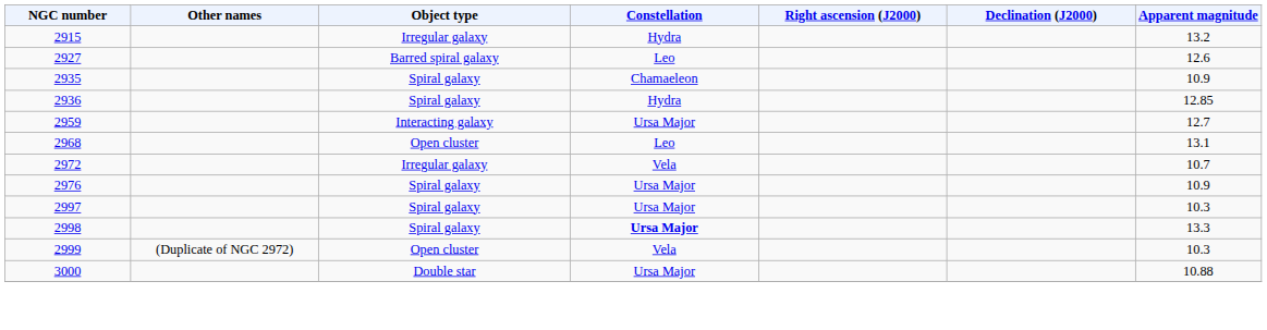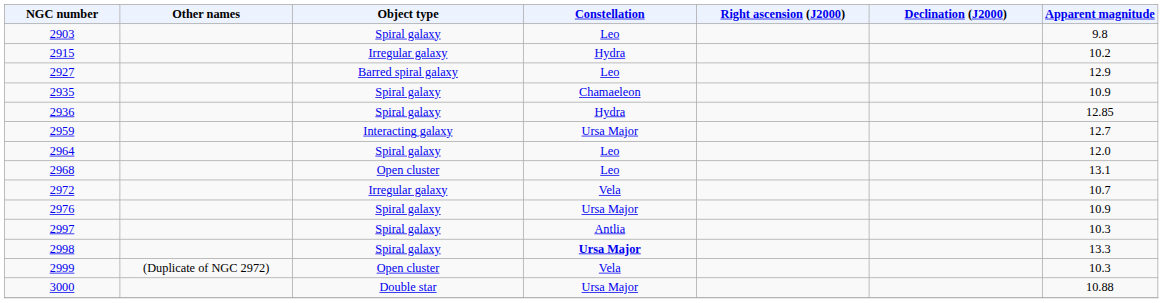 <table class="wikitable sortable sticky-header sort-under" style="text-align: center;">
 <tr>
 <th style="background-color:#edf3fe; width: 10%;">NGC number</th>
 <th style="background-color:#edf3fe; width: 15%;">Other names</th>
 <th style="background-color:#edf3fe; width: 20%;">Object type</th>
 <th style="background-color:#edf3fe; width: 15%;"><a href='#'>Constellation</a></th>
 <th style="background-color:#edf3fe; width: 15%;"><a href='#'>Right ascension</a> (<a href='#'>J2000</a>)</th>
 <th style="background-color:#edf3fe; width: 15%;"><a href='#'>Declination</a> (<a href='#'>J2000</a>)</th>
 <th style="background-color:#edf3fe; width: 10%;"><a href='#'>Apparent magnitude</a></th>
 </tr>
 <tr>
+<td><a href='#'>2903</a></td>
+<td></td>
+<td><a href='#'>Spiral galaxy</a></td>
+<td><a href='#'>Leo</a></td>
+<td></td>
+<td></td>
+<td>9.8</td>
+</tr>
+<tr>
 <td><a href='#'>2915</a></td>
 <td></td>
 <td><a href='#'>Irregular galaxy</a></td>
 <td><a href='#'>Hydra</a></td>
 <td></td>
 <td></td>
-<td>13.2</td>
+<td>10.2</td>
 </tr>
 <tr>
 <td><a href='#'>2927</a></td>
 <td></td>
 <td><a href='#'>Barred spiral galaxy</a></td>
 <td><a href='#'>Leo</a></td>
 <td></td>
 <td></td>
-<td>12.6</td>
+<td>12.9</td>
 </tr>
 <tr>
 <td><a href='#'>2935</a></td>
 <td></td>
 <td><a href='#'>Spiral galaxy</a></td>
 <td><a href='#'>Chamaeleon</a></td>
 <td></td>
 <td></td>
 <td>10.9</td>
 </tr>
 <tr>
 <td><a href='#'>2936</a></td>
 <td></td>
 <td><a href='#'>Spiral galaxy</a></td>
 <td><a href='#'>Hydra</a></td>
 <td></td>
 <td></td>
 <td>12.85</td>
 </tr>
 <tr>
 <td><a href='#'>2959</a></td>
 <td></td>
 <td><a href='#'>Interacting galaxy</a></td>
 <td><a href='#'>Ursa Major</a></td>
 <td></td>
 <td></td>
 <td>12.7</td>
+</tr>
+<tr>
+<td><a href='#'>2964</a></td>
+<td></td>
+<td><a href='#'>Spiral galaxy</a></td>
+<td><a href='#'>Leo</a></td>
+<td></td>
+<td></td>
+<td>12.0</td>
 </tr>
 <tr>
 <td><a href='#'>2968</a></td>
 <td></td>
 <td><a href='#'>Open cluster</a></td>
 <td><a href='#'>Leo</a></td>
 <td></td>
 <td></td>
 <td>13.1</td>
 </tr>
 <tr>
 <td><a href='#'>2972</a></td>
 <td></td>
 <td><a href='#'>Irregular galaxy</a></td>
 <td><a href='#'>Vela</a></td>
 <td></td>
 <td></td>
 <td>10.7</td>
 </tr>
 <tr>
 <td><a href='#'>2976</a></td>
 <td></td>
 <td><a href='#'>Spiral galaxy</a></td>
 <td><a href='#'>Ursa Major</a></td>
 <td></td>
 <td></td>
 <td>10.9</td>
 </tr>
 <tr>
 <td><a href='#'>2997</a></td>
 <td></td>
 <td><a href='#'>Spiral galaxy</a></td>
-<td><a href='#'>Ursa Major</a></td>
+<td><a href='#'>Antlia</a></td>
 <td></td>
 <td></td>
 <td>10.3</td>
 </tr>
 <tr>
 <td><a href='#'>2998</a></td>
 <td></td>
 <td><a href='#'>Spiral galaxy</a></td>
 <td><strong><a href='#'>Ursa Major</a></strong></td>
 <td></td>
 <td></td>
 <td>13.3</td>
 </tr>
 <tr>
 <td><a href='#'>2999</a></td>
 <td>(Duplicate of NGC 2972)</td>
 <td><a href='#'>Open cluster</a></td>
 <td><a href='#'>Vela</a></td>
 <td></td>
 <td></td>
 <td>10.3</td>
 </tr>
 <tr>
 <td><a href='#'>3000</a></td>
 <td></td>
 <td><a href='#'>Double star</a></td>
 <td><a href='#'>Ursa Major</a></td>
 <td></td>
 <td></td>
 <td>10.88</td>
 </tr>
 <tr>
 </tr>
 </table>
